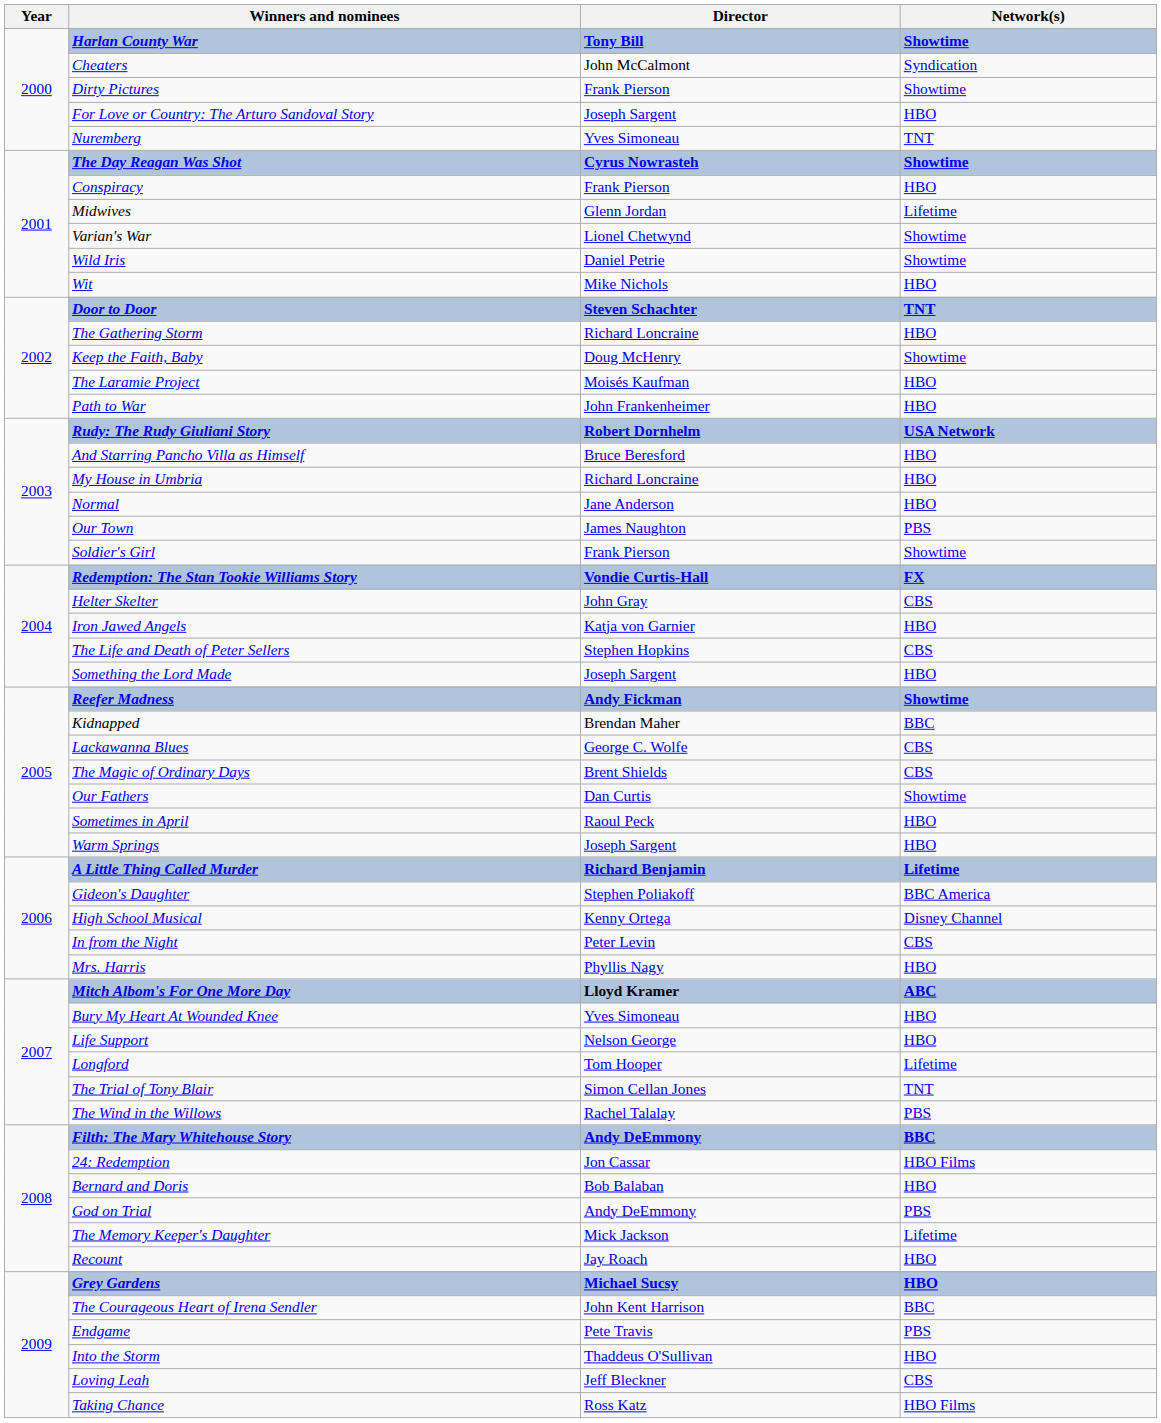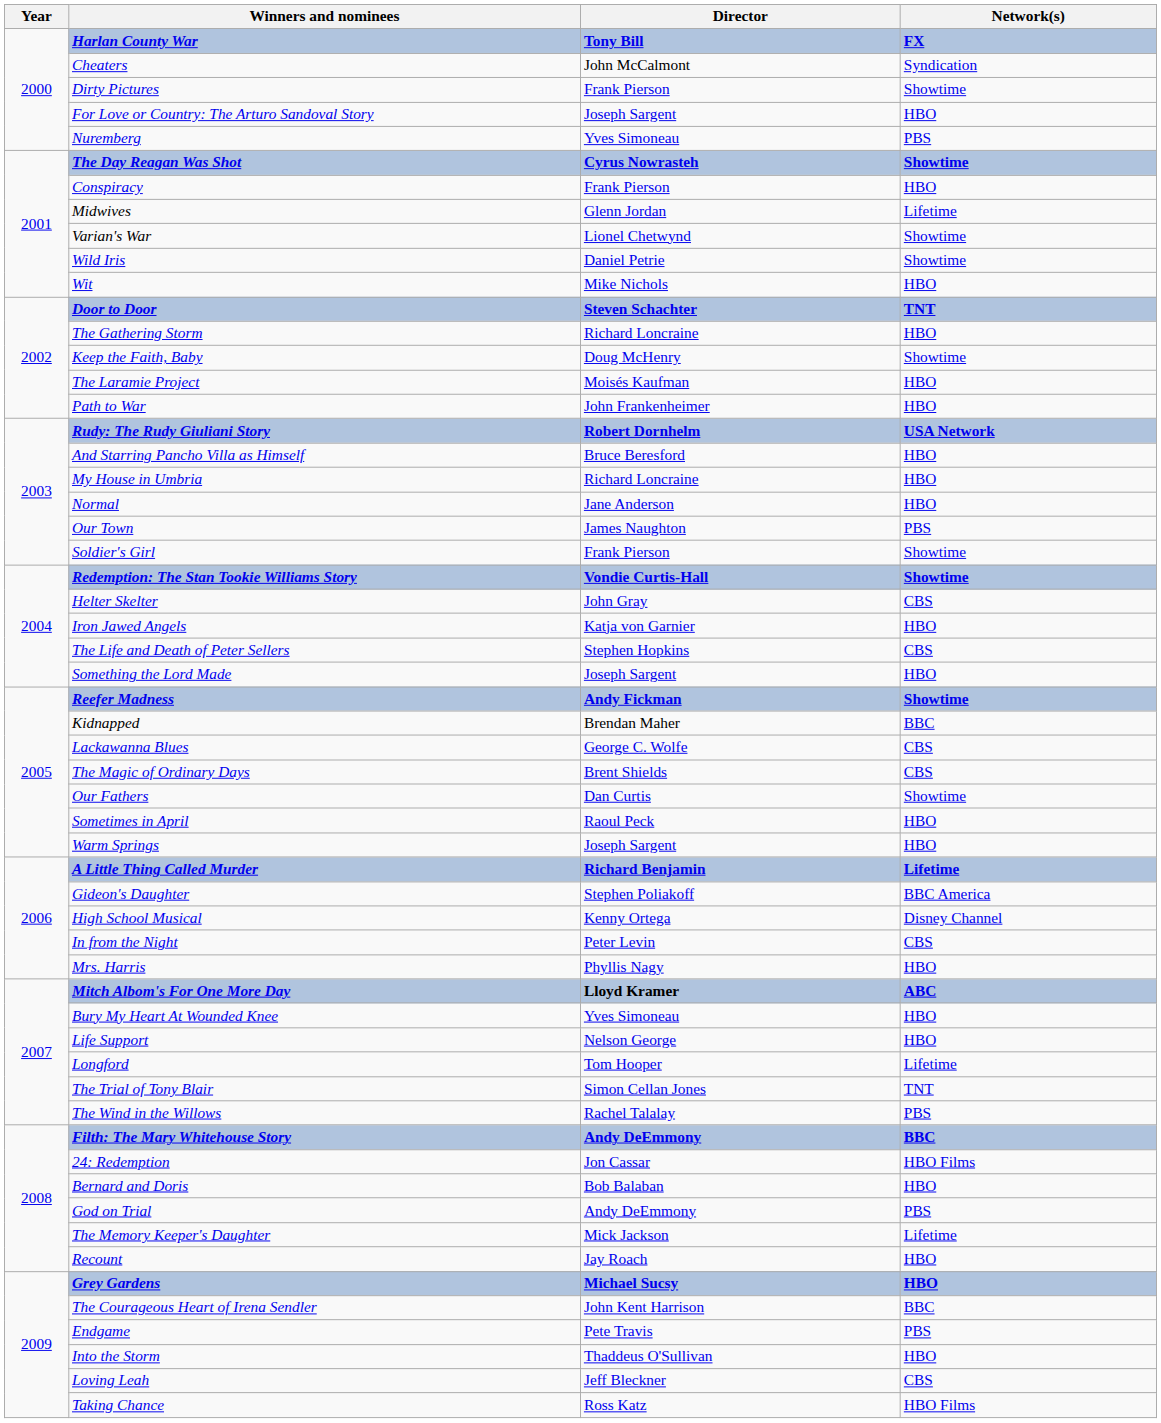 <table class="wikitable" width="95%" cellpadding="5">
 <tr>
 <th style="width:5%;">Year</th>
 <th style="width:40%;">Winners and nominees</th>
 <th style="width:25%;">Director</th>
 <th style="width:20%;">Network(s)</th>
 </tr>
 <tr>
 <td rowspan="5" style="text-align:center;"><a href='#'>2000</a></td>
 <td style="background:#B0C4DE;"><strong><em><a href='#'>Harlan County War</a></em></strong></td>
 <td style="background:#B0C4DE;"><strong><a href='#'>Tony Bill</a></strong></td>
-<td style="background:#B0C4DE;"><strong><a href='#'>Showtime</a></strong></td>
+<td style="background:#B0C4DE;"><strong><a href='#'>FX</a></strong></td>
 </tr>
 <tr>
 <td><em><a href='#'>Cheaters</a></em></td>
 <td>John McCalmont</td>
 <td><a href='#'>Syndication</a></td>
 </tr>
 <tr>
 <td><em><a href='#'>Dirty Pictures</a></em></td>
 <td><a href='#'>Frank Pierson</a></td>
 <td><a href='#'>Showtime</a></td>
 </tr>
 <tr>
 <td><em><a href='#'>For Love or Country: The Arturo Sandoval Story</a></em></td>
 <td><a href='#'>Joseph Sargent</a></td>
 <td><a href='#'>HBO</a></td>
 </tr>
 <tr>
 <td><em><a href='#'>Nuremberg</a></em></td>
 <td><a href='#'>Yves Simoneau</a></td>
-<td><a href='#'>TNT</a></td>
+<td><a href='#'>PBS</a></td>
 </tr>
 <tr>
 <td rowspan="6" style="text-align:center;"><a href='#'>2001</a></td>
 <td style="background:#B0C4DE;"><strong><em><a href='#'>The Day Reagan Was Shot</a></em></strong></td>
 <td style="background:#B0C4DE;"><strong><a href='#'>Cyrus Nowrasteh</a></strong></td>
 <td style="background:#B0C4DE;"><strong><a href='#'>Showtime</a></strong></td>
 </tr>
 <tr>
 <td><em><a href='#'>Conspiracy</a></em></td>
 <td><a href='#'>Frank Pierson</a></td>
 <td><a href='#'>HBO</a></td>
 </tr>
 <tr>
 <td><em>Midwives</em></td>
 <td><a href='#'>Glenn Jordan</a></td>
 <td><a href='#'>Lifetime</a></td>
 </tr>
 <tr>
 <td><em>Varian's War</em></td>
 <td><a href='#'>Lionel Chetwynd</a></td>
 <td><a href='#'>Showtime</a></td>
 </tr>
 <tr>
 <td><em><a href='#'>Wild Iris</a></em></td>
 <td><a href='#'>Daniel Petrie</a></td>
 <td><a href='#'>Showtime</a></td>
 </tr>
 <tr>
 <td><em><a href='#'>Wit</a></em></td>
 <td><a href='#'>Mike Nichols</a></td>
 <td><a href='#'>HBO</a></td>
 </tr>
 <tr>
 <td rowspan="5" style="text-align:center;"><a href='#'>2002</a></td>
 <td style="background:#B0C4DE;"><strong><em><a href='#'>Door to Door</a></em></strong></td>
 <td style="background:#B0C4DE;"><strong><a href='#'>Steven Schachter</a></strong></td>
 <td style="background:#B0C4DE;"><strong><a href='#'>TNT</a></strong></td>
 </tr>
 <tr>
 <td><em><a href='#'>The Gathering Storm</a></em></td>
 <td><a href='#'>Richard Loncraine</a></td>
 <td><a href='#'>HBO</a></td>
 </tr>
 <tr>
 <td><em><a href='#'>Keep the Faith, Baby</a></em></td>
 <td><a href='#'>Doug McHenry</a></td>
 <td><a href='#'>Showtime</a></td>
 </tr>
 <tr>
 <td><em><a href='#'>The Laramie Project</a></em></td>
 <td><a href='#'>Moisés Kaufman</a></td>
 <td><a href='#'>HBO</a></td>
 </tr>
 <tr>
 <td><em><a href='#'>Path to War</a></em></td>
 <td><a href='#'>John Frankenheimer</a></td>
 <td><a href='#'>HBO</a></td>
 </tr>
 <tr>
 <td rowspan="6" style="text-align:center;"><a href='#'>2003</a></td>
 <td style="background:#B0C4DE;"><strong><em><a href='#'>Rudy: The Rudy Giuliani Story</a></em></strong></td>
 <td style="background:#B0C4DE;"><strong><a href='#'>Robert Dornhelm</a></strong></td>
 <td style="background:#B0C4DE;"><strong><a href='#'>USA Network</a></strong></td>
 </tr>
 <tr>
 <td><em><a href='#'>And Starring Pancho Villa as Himself</a></em></td>
 <td><a href='#'>Bruce Beresford</a></td>
 <td><a href='#'>HBO</a></td>
 </tr>
 <tr>
 <td><em><a href='#'>My House in Umbria</a></em></td>
 <td><a href='#'>Richard Loncraine</a></td>
 <td><a href='#'>HBO</a></td>
 </tr>
 <tr>
 <td><em><a href='#'>Normal</a></em></td>
 <td><a href='#'>Jane Anderson</a></td>
 <td><a href='#'>HBO</a></td>
 </tr>
 <tr>
 <td><em><a href='#'>Our Town</a></em></td>
 <td><a href='#'>James Naughton</a></td>
 <td><a href='#'>PBS</a></td>
 </tr>
 <tr>
 <td><em><a href='#'>Soldier's Girl</a></em></td>
 <td><a href='#'>Frank Pierson</a></td>
 <td><a href='#'>Showtime</a></td>
 </tr>
 <tr>
 <td rowspan="5" style="text-align:center;"><a href='#'>2004</a></td>
 <td style="background:#B0C4DE;"><strong><em><a href='#'>Redemption: The Stan Tookie Williams Story</a></em></strong></td>
 <td style="background:#B0C4DE;"><strong><a href='#'>Vondie Curtis-Hall</a></strong></td>
-<td style="background:#B0C4DE;"><strong><a href='#'>FX</a></strong></td>
+<td style="background:#B0C4DE;"><strong><a href='#'>Showtime</a></strong></td>
 </tr>
 <tr>
 <td><em><a href='#'>Helter Skelter</a></em></td>
 <td><a href='#'>John Gray</a></td>
 <td><a href='#'>CBS</a></td>
 </tr>
 <tr>
 <td><em><a href='#'>Iron Jawed Angels</a></em></td>
 <td><a href='#'>Katja von Garnier</a></td>
 <td><a href='#'>HBO</a></td>
 </tr>
 <tr>
 <td><em><a href='#'>The Life and Death of Peter Sellers</a></em></td>
 <td><a href='#'>Stephen Hopkins</a></td>
 <td><a href='#'>CBS</a></td>
 </tr>
 <tr>
 <td><em><a href='#'>Something the Lord Made</a></em></td>
 <td><a href='#'>Joseph Sargent</a></td>
 <td><a href='#'>HBO</a></td>
 </tr>
 <tr>
 <td rowspan="7" style="text-align:center;"><a href='#'>2005</a></td>
 <td style="background:#B0C4DE;"><strong><em><a href='#'>Reefer Madness</a></em></strong></td>
 <td style="background:#B0C4DE;"><strong><a href='#'>Andy Fickman</a></strong></td>
 <td style="background:#B0C4DE;"><strong><a href='#'>Showtime</a></strong></td>
 </tr>
 <tr>
 <td><em>Kidnapped</em></td>
 <td>Brendan Maher</td>
 <td><a href='#'>BBC</a></td>
 </tr>
 <tr>
 <td><em><a href='#'>Lackawanna Blues</a></em></td>
 <td><a href='#'>George C. Wolfe</a></td>
 <td><a href='#'>CBS</a></td>
 </tr>
 <tr>
 <td><em><a href='#'>The Magic of Ordinary Days</a></em></td>
 <td><a href='#'>Brent Shields</a></td>
 <td><a href='#'>CBS</a></td>
 </tr>
 <tr>
 <td><em><a href='#'>Our Fathers</a></em></td>
 <td><a href='#'>Dan Curtis</a></td>
 <td><a href='#'>Showtime</a></td>
 </tr>
 <tr>
 <td><em><a href='#'>Sometimes in April</a></em></td>
 <td><a href='#'>Raoul Peck</a></td>
 <td><a href='#'>HBO</a></td>
 </tr>
 <tr>
 <td><em><a href='#'>Warm Springs</a></em></td>
 <td><a href='#'>Joseph Sargent</a></td>
 <td><a href='#'>HBO</a></td>
 </tr>
 <tr>
 <td rowspan="5" style="text-align:center;"><a href='#'>2006</a></td>
 <td style="background:#B0C4DE;"><strong><em><a href='#'>A Little Thing Called Murder</a></em></strong></td>
 <td style="background:#B0C4DE;"><strong><a href='#'>Richard Benjamin</a></strong></td>
 <td style="background:#B0C4DE;"><strong><a href='#'>Lifetime</a></strong></td>
 </tr>
 <tr>
 <td><em><a href='#'>Gideon's Daughter</a></em></td>
 <td><a href='#'>Stephen Poliakoff</a></td>
 <td><a href='#'>BBC America</a></td>
 </tr>
 <tr>
 <td><em><a href='#'>High School Musical</a></em></td>
 <td><a href='#'>Kenny Ortega</a></td>
 <td><a href='#'>Disney Channel</a></td>
 </tr>
 <tr>
 <td><em><a href='#'>In from the Night</a></em></td>
 <td><a href='#'>Peter Levin</a></td>
 <td><a href='#'>CBS</a></td>
 </tr>
 <tr>
 <td><em><a href='#'>Mrs. Harris</a></em></td>
 <td><a href='#'>Phyllis Nagy</a></td>
 <td><a href='#'>HBO</a></td>
 </tr>
 <tr>
 <td rowspan="6" style="text-align:center;"><a href='#'>2007</a></td>
 <td style="background:#B0C4DE;"><strong><em><a href='#'>Mitch Albom's For One More Day</a></em></strong></td>
 <td style="background:#B0C4DE;"><strong>Lloyd Kramer</strong></td>
 <td style="background:#B0C4DE;"><strong><a href='#'>ABC</a></strong></td>
 </tr>
 <tr>
 <td><em><a href='#'>Bury My Heart At Wounded Knee</a></em></td>
 <td><a href='#'>Yves Simoneau</a></td>
 <td><a href='#'>HBO</a></td>
 </tr>
 <tr>
 <td><em><a href='#'>Life Support</a></em></td>
 <td><a href='#'>Nelson George</a></td>
 <td><a href='#'>HBO</a></td>
 </tr>
 <tr>
 <td><em><a href='#'>Longford</a></em></td>
 <td><a href='#'>Tom Hooper</a></td>
 <td><a href='#'>Lifetime</a></td>
 </tr>
 <tr>
 <td><em><a href='#'>The Trial of Tony Blair</a></em></td>
 <td><a href='#'>Simon Cellan Jones</a></td>
 <td><a href='#'>TNT</a></td>
 </tr>
 <tr>
 <td><em><a href='#'>The Wind in the Willows</a></em></td>
 <td><a href='#'>Rachel Talalay</a></td>
 <td><a href='#'>PBS</a></td>
 </tr>
 <tr>
 <td rowspan="6" style="text-align:center;"><a href='#'>2008</a></td>
 <td style="background:#B0C4DE;"><strong><em><a href='#'>Filth: The Mary Whitehouse Story</a></em></strong></td>
 <td style="background:#B0C4DE;"><strong><a href='#'>Andy DeEmmony</a></strong></td>
 <td style="background:#B0C4DE;"><strong><a href='#'>BBC</a></strong></td>
 </tr>
 <tr>
 <td><em><a href='#'>24: Redemption</a></em></td>
 <td><a href='#'>Jon Cassar</a></td>
 <td><a href='#'>HBO Films</a></td>
 </tr>
 <tr>
 <td><em><a href='#'>Bernard and Doris</a></em></td>
 <td><a href='#'>Bob Balaban</a></td>
 <td><a href='#'>HBO</a></td>
 </tr>
 <tr>
 <td><em><a href='#'>God on Trial</a></em></td>
 <td><a href='#'>Andy DeEmmony</a></td>
 <td><a href='#'>PBS</a></td>
 </tr>
 <tr>
 <td><em><a href='#'>The Memory Keeper's Daughter</a></em></td>
 <td><a href='#'>Mick Jackson</a></td>
 <td><a href='#'>Lifetime</a></td>
 </tr>
 <tr>
 <td><em><a href='#'>Recount</a></em></td>
 <td><a href='#'>Jay Roach</a></td>
 <td><a href='#'>HBO</a></td>
 </tr>
 <tr>
 <td rowspan="6" style="text-align:center;"><a href='#'>2009</a></td>
 <td style="background:#B0C4DE;"><strong><em><a href='#'>Grey Gardens</a></em></strong></td>
 <td style="background:#B0C4DE;"><strong><a href='#'>Michael Sucsy</a></strong></td>
 <td style="background:#B0C4DE;"><strong><a href='#'>HBO</a></strong></td>
 </tr>
 <tr>
 <td><em><a href='#'>The Courageous Heart of Irena Sendler</a></em></td>
 <td><a href='#'>John Kent Harrison</a></td>
 <td><a href='#'>BBC</a></td>
 </tr>
 <tr>
 <td><em><a href='#'>Endgame</a></em></td>
 <td><a href='#'>Pete Travis</a></td>
 <td><a href='#'>PBS</a></td>
 </tr>
 <tr>
 <td><em><a href='#'>Into the Storm</a></em></td>
 <td><a href='#'>Thaddeus O'Sullivan</a></td>
 <td><a href='#'>HBO</a></td>
 </tr>
 <tr>
 <td><em><a href='#'>Loving Leah</a></em></td>
 <td><a href='#'>Jeff Bleckner</a></td>
 <td><a href='#'>CBS</a></td>
 </tr>
 <tr>
 <td><em><a href='#'>Taking Chance</a></em></td>
 <td><a href='#'>Ross Katz</a></td>
 <td><a href='#'>HBO Films</a></td>
 </tr>
 </table>
